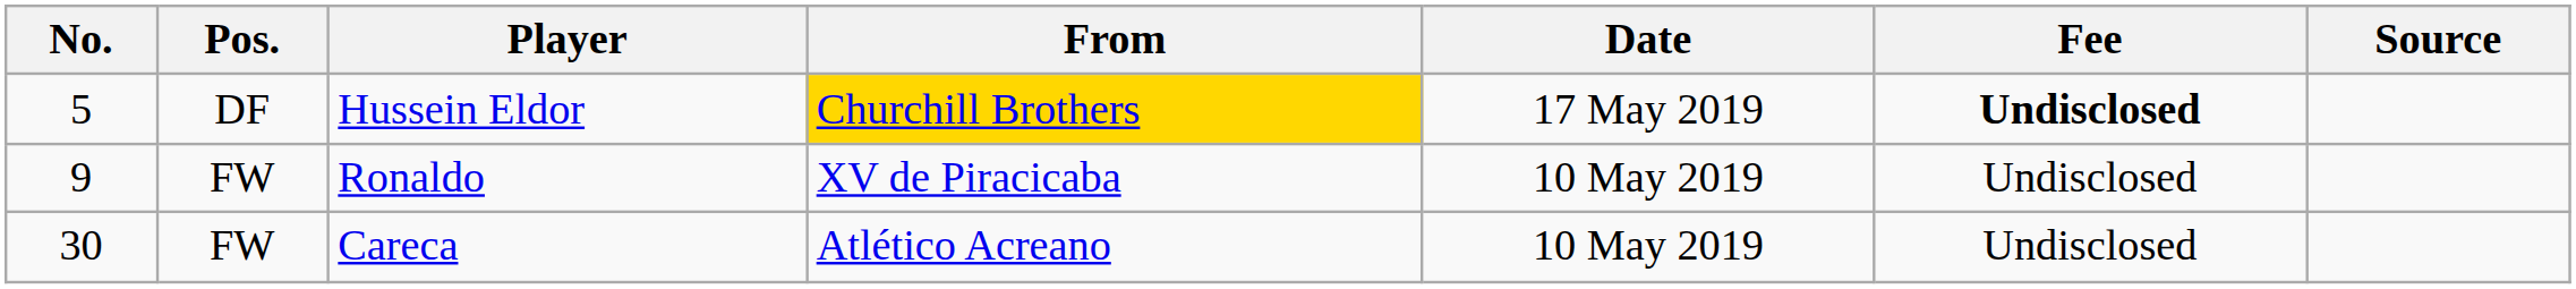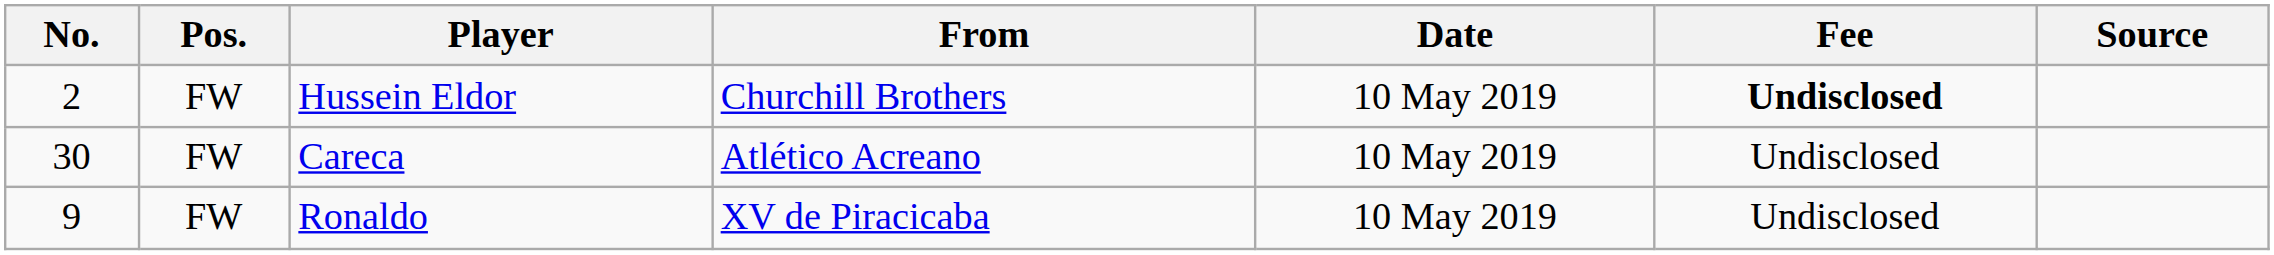 <table class="wikitable" style="text-align:center;width:75%;">
 <tr>
 <th>No.</th>
 <th>Pos.</th>
 <th>Player</th>
 <th>From</th>
 <th>Date</th>
 <th>Fee</th>
 <th>Source</th>
 </tr>
 <tr>
-<td>5</td>
-<td>DF</td>
+<td>2</td>
+<td>FW</td>
 <td align=left> <a href='#'>Hussein Eldor</a></td>
-<td align=left style="background: gold;"> <a href='#'>Churchill Brothers</a></td>
-<td>17 May 2019</td>
+<td align=left> <a href='#'>Churchill Brothers</a></td>
+<td>10 May 2019</td>
 <td><strong>Undisclosed</strong></td>
+<td></td>
+</tr>
+<tr>
+<td>30</td>
+<td>FW</td>
+<td align=left> <a href='#'>Careca</a></td>
+<td align=left> <a href='#'>Atlético Acreano</a></td>
+<td>10 May 2019</td>
+<td>Undisclosed</td>
 <td></td>
 </tr>
 <tr>
 <td>9</td>
 <td>FW</td>
 <td align=left> <a href='#'>Ronaldo</a></td>
 <td align=left> <a href='#'>XV de Piracicaba</a></td>
 <td>10 May 2019</td>
 <td>Undisclosed</td>
 <td></td>
 </tr>
-<tr>
-<td>30</td>
-<td>FW</td>
-<td align=left> <a href='#'>Careca</a></td>
-<td align=left> <a href='#'>Atlético Acreano</a></td>
-<td>10 May 2019</td>
-<td>Undisclosed</td>
-<td></td>
-</tr>
 </table>
